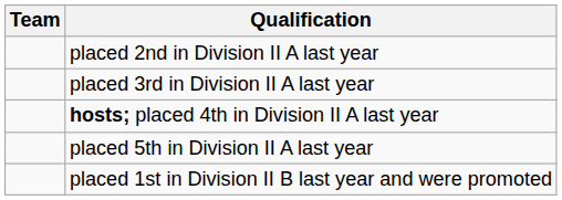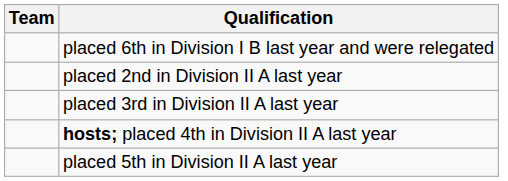 <table class="wikitable">
 <tr>
 <th>Team</th>
 <th>Qualification</th>
+</tr>
+<tr>
+<td></td>
+<td>placed 6th in Division I B last year and were relegated</td>
 </tr>
 <tr>
 <td></td>
 <td>placed 2nd in Division II A last year</td>
 </tr>
 <tr>
 <td></td>
 <td>placed 3rd in Division II A last year</td>
 </tr>
 <tr>
 <td></td>
 <td><strong>hosts;</strong> placed 4th in Division II A last year</td>
 </tr>
 <tr>
 <td></td>
 <td>placed 5th in Division II A last year</td>
 </tr>
-<tr>
-<td></td>
-<td>placed 1st in Division II B last year and were promoted</td>
-</tr>
 </table>
